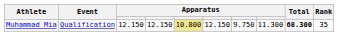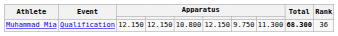 <table class="wikitable" style="font-size:90%">
 <tr>
 <th rowspan=2>Athlete</th>
 <th rowspan=2>Event</th>
 <th colspan =6>Apparatus</th>
 <th rowspan=2>Total</th>
 <th rowspan=2>Rank</th>
 </tr>
 <tr style="font-size:95%">
 <th></th>
 <th></th>
 <th></th>
 <th></th>
 <th></th>
 <th></th>
 </tr>
 <tr align=center>
 <td align=left><a href='#'>Muhammad Mia</a></td>
 <td align=left><a href='#'>Qualification</a></td>
 <td>12.150</td>
 <td>12.150</td>
-<td style="background: khaki;">10.800</td>
+<td>10.800</td>
 <td>12.150</td>
 <td>9.750</td>
 <td>11.300</td>
 <td><strong>68.300</strong></td>
-<td>35</td>
+<td>36</td>
 </tr>
 </table>
